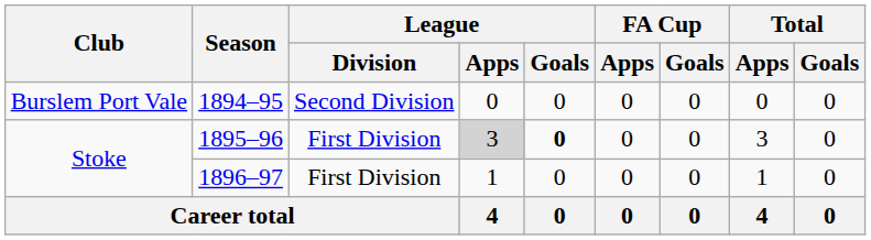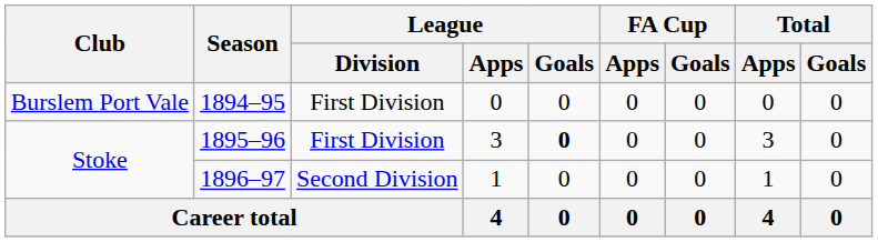 <table class="wikitable" style="text-align: center;">
 <tr>
 <th rowspan="2">Club</th>
 <th rowspan="2">Season</th>
 <th colspan="3">League</th>
 <th colspan="2">FA Cup</th>
 <th colspan="2">Total</th>
 </tr>
 <tr>
 <th>Division</th>
 <th>Apps</th>
 <th>Goals</th>
 <th>Apps</th>
 <th>Goals</th>
 <th>Apps</th>
 <th>Goals</th>
 </tr>
 <tr>
 <td><a href='#'>Burslem Port Vale</a></td>
 <td><a href='#'>1894–95</a></td>
-<td><a href='#'>Second Division</a></td>
+<td>First Division</td>
 <td>0</td>
 <td>0</td>
 <td>0</td>
 <td>0</td>
 <td>0</td>
 <td>0</td>
 </tr>
 <tr>
 <td rowspan="2"><a href='#'>Stoke</a></td>
 <td><a href='#'>1895–96</a></td>
 <td><a href='#'>First Division</a></td>
-<td style="background: lightgrey;">3</td>
+<td>3</td>
 <td><strong>0</strong></td>
 <td>0</td>
 <td>0</td>
 <td>3</td>
 <td>0</td>
 </tr>
 <tr>
 <td><a href='#'>1896–97</a></td>
-<td>First Division</td>
+<td><a href='#'>Second Division</a></td>
 <td>1</td>
 <td>0</td>
 <td>0</td>
 <td>0</td>
 <td>1</td>
 <td>0</td>
 </tr>
 <tr>
 <th colspan="3">Career total</th>
 <th>4</th>
 <th>0</th>
 <th>0</th>
 <th>0</th>
 <th>4</th>
 <th>0</th>
 </tr>
 </table>
